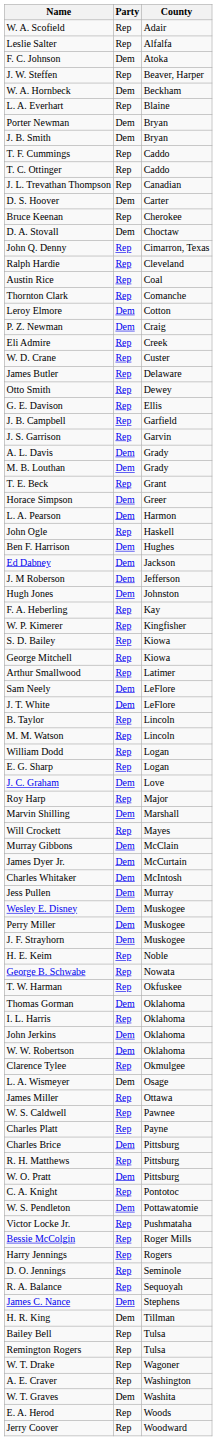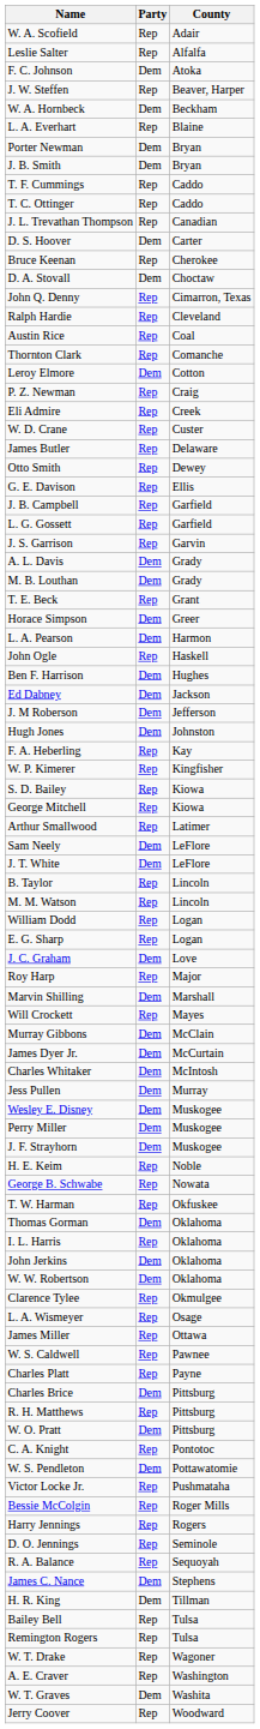 <table class="wikitable sortable">
 <tr>
 <th>Name</th>
 <th>Party</th>
 <th>County</th>
 </tr>
 <tr>
 <td>W. A. Scofield</td>
 <td>Rep</td>
 <td>Adair</td>
 </tr>
 <tr>
 <td>Leslie Salter</td>
 <td>Rep</td>
 <td>Alfalfa</td>
 </tr>
 <tr>
 <td>F. C. Johnson</td>
 <td>Dem</td>
 <td>Atoka</td>
 </tr>
 <tr>
 <td>J. W. Steffen</td>
 <td>Rep</td>
 <td>Beaver, Harper</td>
 </tr>
 <tr>
 <td>W. A. Hornbeck</td>
 <td>Dem</td>
 <td>Beckham</td>
 </tr>
 <tr>
 <td>L. A. Everhart</td>
 <td>Rep</td>
 <td>Blaine</td>
 </tr>
 <tr>
 <td>Porter Newman</td>
 <td>Dem</td>
 <td>Bryan</td>
 </tr>
 <tr>
 <td>J. B. Smith</td>
 <td>Dem</td>
 <td>Bryan</td>
 </tr>
 <tr>
 <td>T. F. Cummings</td>
 <td>Rep</td>
 <td>Caddo</td>
 </tr>
 <tr>
 <td>T. C. Ottinger</td>
 <td>Rep</td>
 <td>Caddo</td>
 </tr>
 <tr>
 <td>J. L. Trevathan Thompson</td>
 <td>Rep</td>
 <td>Canadian</td>
 </tr>
 <tr>
 <td>D. S. Hoover</td>
 <td>Dem</td>
 <td>Carter</td>
 </tr>
 <tr>
 <td>Bruce Keenan</td>
 <td>Rep</td>
 <td>Cherokee</td>
 </tr>
 <tr>
 <td>D. A. Stovall</td>
 <td>Dem</td>
 <td>Choctaw</td>
 </tr>
 <tr>
 <td>John Q. Denny</td>
 <td><a href='#'>Rep</a></td>
 <td>Cimarron, Texas</td>
 </tr>
 <tr>
 <td>Ralph Hardie</td>
 <td><a href='#'>Rep</a></td>
 <td>Cleveland</td>
 </tr>
 <tr>
 <td>Austin Rice</td>
 <td><a href='#'>Rep</a></td>
 <td>Coal</td>
 </tr>
 <tr>
 <td>Thornton Clark</td>
 <td><a href='#'>Rep</a></td>
 <td>Comanche</td>
 </tr>
 <tr>
 <td>Leroy Elmore</td>
 <td><a href='#'>Dem</a></td>
 <td>Cotton</td>
 </tr>
 <tr>
 <td>P. Z. Newman</td>
-<td><a href='#'>Dem</a></td>
+<td><a href='#'>Rep</a></td>
 <td>Craig</td>
 </tr>
 <tr>
 <td>Eli Admire</td>
 <td><a href='#'>Rep</a></td>
 <td>Creek</td>
 </tr>
 <tr>
 <td>W. D. Crane</td>
 <td><a href='#'>Rep</a></td>
 <td>Custer</td>
 </tr>
 <tr>
 <td>James Butler</td>
 <td><a href='#'>Rep</a></td>
 <td>Delaware</td>
 </tr>
 <tr>
 <td>Otto Smith</td>
 <td><a href='#'>Rep</a></td>
 <td>Dewey</td>
 </tr>
 <tr>
 <td>G. E. Davison</td>
 <td><a href='#'>Rep</a></td>
 <td>Ellis</td>
 </tr>
 <tr>
 <td>J. B. Campbell</td>
+<td><a href='#'>Rep</a></td>
+<td>Garfield</td>
+</tr>
+<tr>
+<td>L. G. Gossett</td>
 <td><a href='#'>Rep</a></td>
 <td>Garfield</td>
 </tr>
 <tr>
 <td>J. S. Garrison</td>
 <td><a href='#'>Rep</a></td>
 <td>Garvin</td>
 </tr>
 <tr>
 <td>A. L. Davis</td>
 <td><a href='#'>Dem</a></td>
 <td>Grady</td>
 </tr>
 <tr>
 <td>M. B. Louthan</td>
 <td><a href='#'>Dem</a></td>
 <td>Grady</td>
 </tr>
 <tr>
 <td>T. E. Beck</td>
 <td><a href='#'>Rep</a></td>
 <td>Grant</td>
 </tr>
 <tr>
 <td>Horace Simpson</td>
 <td><a href='#'>Dem</a></td>
 <td>Greer</td>
 </tr>
 <tr>
 <td>L. A. Pearson</td>
 <td><a href='#'>Dem</a></td>
 <td>Harmon</td>
 </tr>
 <tr>
 <td>John Ogle</td>
 <td><a href='#'>Rep</a></td>
 <td>Haskell</td>
 </tr>
 <tr>
 <td>Ben F. Harrison</td>
 <td><a href='#'>Dem</a></td>
 <td>Hughes</td>
 </tr>
 <tr>
 <td><a href='#'>Ed Dabney</a></td>
 <td><a href='#'>Dem</a></td>
 <td>Jackson</td>
 </tr>
 <tr>
 <td>J. M Roberson</td>
 <td><a href='#'>Dem</a></td>
 <td>Jefferson</td>
 </tr>
 <tr>
 <td>Hugh Jones</td>
 <td><a href='#'>Dem</a></td>
 <td>Johnston</td>
 </tr>
 <tr>
 <td>F. A. Heberling</td>
 <td><a href='#'>Rep</a></td>
 <td>Kay</td>
 </tr>
 <tr>
 <td>W. P. Kimerer</td>
 <td><a href='#'>Rep</a></td>
 <td>Kingfisher</td>
 </tr>
 <tr>
 <td>S. D. Bailey</td>
 <td><a href='#'>Rep</a></td>
 <td>Kiowa</td>
 </tr>
 <tr>
 <td>George Mitchell</td>
 <td><a href='#'>Rep</a></td>
 <td>Kiowa</td>
 </tr>
 <tr>
 <td>Arthur Smallwood</td>
 <td><a href='#'>Rep</a></td>
 <td>Latimer</td>
 </tr>
 <tr>
 <td>Sam Neely</td>
 <td><a href='#'>Dem</a></td>
 <td>LeFlore</td>
 </tr>
 <tr>
 <td>J. T. White</td>
 <td><a href='#'>Dem</a></td>
 <td>LeFlore</td>
 </tr>
 <tr>
 <td>B. Taylor</td>
 <td><a href='#'>Rep</a></td>
 <td>Lincoln</td>
 </tr>
 <tr>
 <td>M. M. Watson</td>
 <td><a href='#'>Rep</a></td>
 <td>Lincoln</td>
 </tr>
 <tr>
 <td>William Dodd</td>
 <td><a href='#'>Rep</a></td>
 <td>Logan</td>
 </tr>
 <tr>
 <td>E. G. Sharp</td>
 <td><a href='#'>Rep</a></td>
 <td>Logan</td>
 </tr>
 <tr>
 <td><a href='#'>J. C. Graham</a></td>
 <td><a href='#'>Dem</a></td>
 <td>Love</td>
 </tr>
 <tr>
 <td>Roy Harp</td>
 <td><a href='#'>Rep</a></td>
 <td>Major</td>
 </tr>
 <tr>
 <td>Marvin Shilling</td>
 <td><a href='#'>Dem</a></td>
 <td>Marshall</td>
 </tr>
 <tr>
 <td>Will Crockett</td>
 <td><a href='#'>Rep</a></td>
 <td>Mayes</td>
 </tr>
 <tr>
 <td>Murray Gibbons</td>
 <td><a href='#'>Dem</a></td>
 <td>McClain</td>
 </tr>
 <tr>
 <td>James Dyer Jr.</td>
 <td><a href='#'>Dem</a></td>
 <td>McCurtain</td>
 </tr>
 <tr>
 <td>Charles Whitaker</td>
 <td><a href='#'>Dem</a></td>
 <td>McIntosh</td>
 </tr>
 <tr>
 <td>Jess Pullen</td>
 <td><a href='#'>Dem</a></td>
 <td>Murray</td>
 </tr>
 <tr>
 <td><a href='#'>Wesley E. Disney</a></td>
 <td><a href='#'>Dem</a></td>
 <td>Muskogee</td>
 </tr>
 <tr>
 <td>Perry Miller</td>
 <td><a href='#'>Dem</a></td>
 <td>Muskogee</td>
 </tr>
 <tr>
 <td>J. F. Strayhorn</td>
 <td><a href='#'>Dem</a></td>
 <td>Muskogee</td>
 </tr>
 <tr>
 <td>H. E. Keim</td>
 <td><a href='#'>Rep</a></td>
 <td>Noble</td>
 </tr>
 <tr>
 <td><a href='#'>George B. Schwabe</a></td>
 <td><a href='#'>Rep</a></td>
 <td>Nowata</td>
 </tr>
 <tr>
 <td>T. W. Harman</td>
 <td><a href='#'>Rep</a></td>
 <td>Okfuskee</td>
 </tr>
 <tr>
 <td>Thomas Gorman</td>
 <td><a href='#'>Dem</a></td>
 <td>Oklahoma</td>
 </tr>
 <tr>
 <td>I. L. Harris</td>
 <td><a href='#'>Rep</a></td>
 <td>Oklahoma</td>
 </tr>
 <tr>
 <td>John Jerkins</td>
 <td><a href='#'>Dem</a></td>
 <td>Oklahoma</td>
 </tr>
 <tr>
 <td>W. W. Robertson</td>
 <td><a href='#'>Dem</a></td>
 <td>Oklahoma</td>
 </tr>
 <tr>
 <td>Clarence Tylee</td>
 <td><a href='#'>Rep</a></td>
 <td>Okmulgee</td>
 </tr>
 <tr>
 <td>L. A. Wismeyer</td>
-<td>Dem</td>
+<td><a href='#'>Rep</a></td>
 <td>Osage</td>
 </tr>
 <tr>
 <td>James Miller</td>
 <td><a href='#'>Rep</a></td>
 <td>Ottawa</td>
 </tr>
 <tr>
 <td>W. S. Caldwell</td>
 <td><a href='#'>Rep</a></td>
 <td>Pawnee</td>
 </tr>
 <tr>
 <td>Charles Platt</td>
 <td><a href='#'>Rep</a></td>
 <td>Payne</td>
 </tr>
 <tr>
 <td>Charles Brice</td>
 <td><a href='#'>Dem</a></td>
 <td>Pittsburg</td>
 </tr>
 <tr>
 <td>R. H. Matthews</td>
 <td><a href='#'>Rep</a></td>
 <td>Pittsburg</td>
 </tr>
 <tr>
 <td>W. O. Pratt</td>
 <td><a href='#'>Dem</a></td>
 <td>Pittsburg</td>
 </tr>
 <tr>
 <td>C. A. Knight</td>
 <td><a href='#'>Rep</a></td>
 <td>Pontotoc</td>
 </tr>
 <tr>
 <td>W. S. Pendleton</td>
 <td><a href='#'>Dem</a></td>
 <td>Pottawatomie</td>
 </tr>
 <tr>
 <td>Victor Locke Jr.</td>
 <td><a href='#'>Rep</a></td>
 <td>Pushmataha</td>
 </tr>
 <tr>
 <td><a href='#'>Bessie McColgin</a></td>
 <td><a href='#'>Rep</a></td>
 <td>Roger Mills</td>
 </tr>
 <tr>
 <td>Harry Jennings</td>
 <td><a href='#'>Rep</a></td>
 <td>Rogers</td>
 </tr>
 <tr>
 <td>D. O. Jennings</td>
 <td><a href='#'>Rep</a></td>
 <td>Seminole</td>
 </tr>
 <tr>
 <td>R. A. Balance</td>
 <td><a href='#'>Rep</a></td>
 <td>Sequoyah</td>
 </tr>
 <tr>
 <td><a href='#'>James C. Nance</a></td>
 <td><a href='#'>Dem</a></td>
 <td>Stephens</td>
 </tr>
 <tr>
 <td>H. R. King</td>
 <td>Dem</td>
 <td>Tillman</td>
 </tr>
 <tr>
 <td>Bailey Bell</td>
 <td>Rep</td>
 <td>Tulsa</td>
 </tr>
 <tr>
 <td>Remington Rogers</td>
 <td>Rep</td>
 <td>Tulsa</td>
 </tr>
 <tr>
 <td>W. T. Drake</td>
 <td>Rep</td>
 <td>Wagoner</td>
 </tr>
 <tr>
 <td>A. E. Craver</td>
 <td>Rep</td>
 <td>Washington</td>
 </tr>
 <tr>
 <td>W. T. Graves</td>
 <td>Dem</td>
 <td>Washita</td>
 </tr>
 <tr>
-<td>E. A. Herod</td>
-<td>Rep</td>
-<td>Woods</td>
-</tr>
-<tr>
 <td>Jerry Coover</td>
 <td>Rep</td>
 <td>Woodward</td>
 </tr>
 </table>
